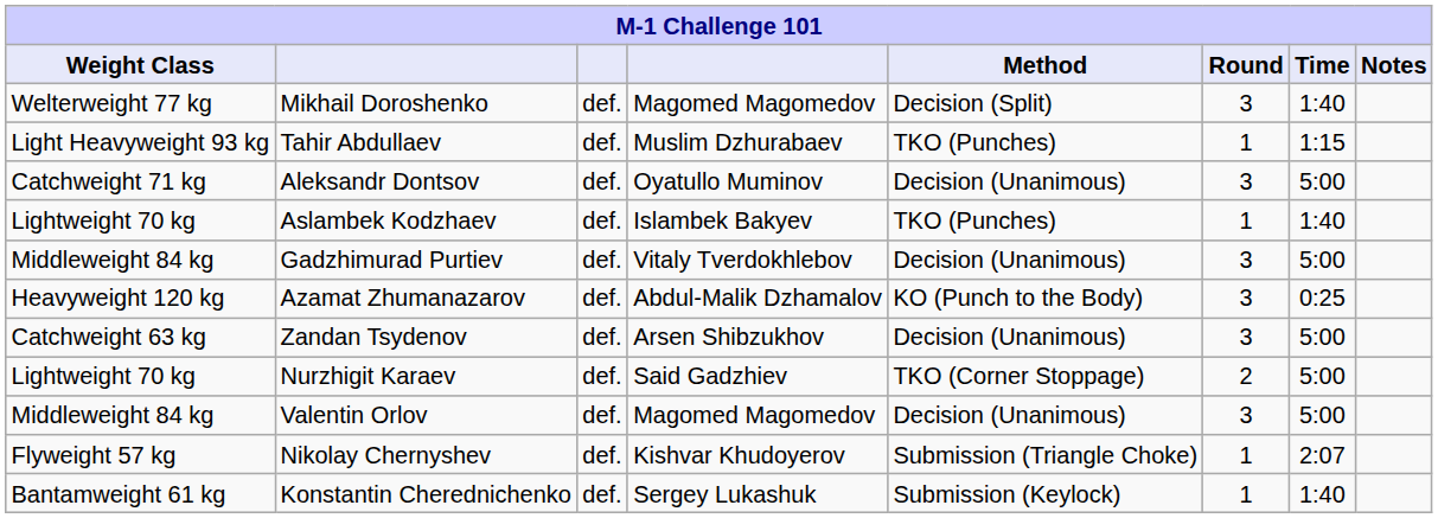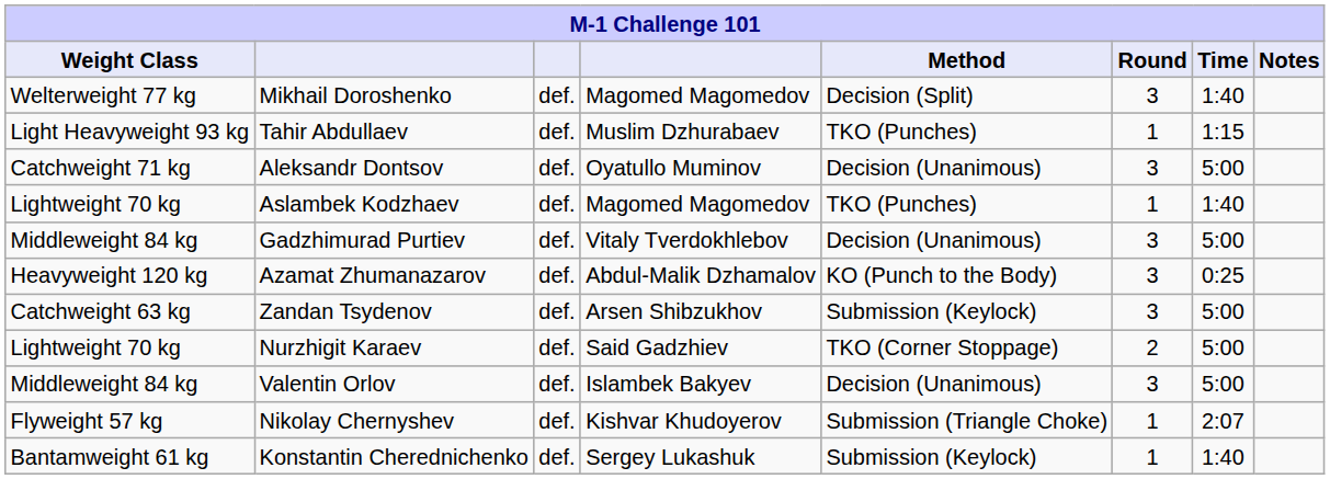 <table class="wikitable" style="font-size: 80%;">
 <tr>
 <th colspan="8" style="background-color: #ccf; color: #000080; text-align: center;"><strong>M-1 Challenge 101</strong></th>
 </tr>
 <tr>
 <th colspan="1" style="background-color: #E6E8FA; color: #000000; text-align: center;">Weight Class</th>
 <th colspan="1" style="background-color: #E6E8FA; color: #000000; text-align: center;"></th>
 <th colspan="1" style="background-color: #E6E8FA; color: #000000; text-align: center;"></th>
 <th colspan="1" style="background-color: #E6E8FA; color: #000000; text-align: center;"></th>
 <th colspan="1" style="background-color: #E6E8FA; color: #000000; text-align: center;">Method</th>
 <th colspan="1" style="background-color: #E6E8FA; color: #000000; text-align: center;">Round</th>
 <th colspan="1" style="background-color: #E6E8FA; color: #000000; text-align: center;">Time</th>
 <th colspan="1" style="background-color: #E6E8FA; color: #000000; text-align: center;">Notes</th>
 </tr>
 <tr>
 <td>Welterweight 77 kg</td>
 <td> Mikhail Doroshenko</td>
 <td>def.</td>
 <td> Magomed Magomedov</td>
 <td>Decision (Split)</td>
 <td align=center>3</td>
 <td align=center>1:40</td>
 <td></td>
 </tr>
 <tr>
 <td>Light Heavyweight 93 kg</td>
 <td> Tahir Abdullaev</td>
 <td>def.</td>
 <td> Muslim Dzhurabaev</td>
 <td>TKO (Punches)</td>
 <td align=center>1</td>
 <td align=center>1:15</td>
 <td></td>
 </tr>
 <tr>
 <td>Catchweight 71 kg</td>
 <td> Aleksandr Dontsov</td>
 <td>def.</td>
 <td> Oyatullo Muminov</td>
 <td>Decision (Unanimous)</td>
 <td align=center>3</td>
 <td align=center>5:00</td>
 <td></td>
 </tr>
 <tr>
 <td>Lightweight 70 kg</td>
 <td> Aslambek Kodzhaev</td>
 <td>def.</td>
-<td> Islambek Bakyev</td>
+<td> Magomed Magomedov</td>
 <td>TKO (Punches)</td>
 <td align=center>1</td>
 <td align=center>1:40</td>
 <td></td>
 </tr>
 <tr>
 <td>Middleweight 84 kg</td>
 <td> Gadzhimurad Purtiev</td>
 <td>def.</td>
 <td> Vitaly Tverdokhlebov</td>
 <td>Decision (Unanimous)</td>
 <td align=center>3</td>
 <td align=center>5:00</td>
 <td></td>
 </tr>
 <tr>
 <td>Heavyweight 120 kg</td>
 <td> Azamat Zhumanazarov</td>
 <td>def.</td>
 <td>  Abdul-Malik Dzhamalov</td>
 <td>KO (Punch to the Body)</td>
 <td align=center>3</td>
 <td align=center>0:25</td>
 <td></td>
 </tr>
 <tr>
 <td>Catchweight 63 kg</td>
 <td> Zandan Tsydenov</td>
 <td>def.</td>
 <td>  Arsen Shibzukhov</td>
-<td>Decision (Unanimous)</td>
+<td>Submission (Keylock)</td>
 <td align=center>3</td>
 <td align=center>5:00</td>
 <td></td>
 </tr>
 <tr>
 <td>Lightweight 70 kg</td>
 <td> Nurzhigit Karaev</td>
 <td>def.</td>
 <td> Said Gadzhiev</td>
 <td>TKO (Corner Stoppage)</td>
 <td align=center>2</td>
 <td align=center>5:00</td>
 <td></td>
 </tr>
 <tr>
 <td>Middleweight 84 kg</td>
 <td> Valentin Orlov</td>
 <td>def.</td>
-<td> Magomed Magomedov</td>
+<td> Islambek Bakyev</td>
 <td>Decision (Unanimous)</td>
 <td align=center>3</td>
 <td align=center>5:00</td>
 <td></td>
 </tr>
 <tr>
 <td>Flyweight 57 kg</td>
 <td> Nikolay Chernyshev</td>
 <td>def.</td>
 <td> Kishvar Khudoyerov</td>
 <td>Submission (Triangle Choke)</td>
 <td align=center>1</td>
 <td align=center>2:07</td>
 <td></td>
 </tr>
 <tr>
 <td>Bantamweight 61 kg</td>
 <td> Konstantin Cherednichenko</td>
 <td>def.</td>
 <td> Sergey Lukashuk</td>
 <td>Submission (Keylock)</td>
 <td align=center>1</td>
 <td align=center>1:40</td>
 <td></td>
 </tr>
 </table>
